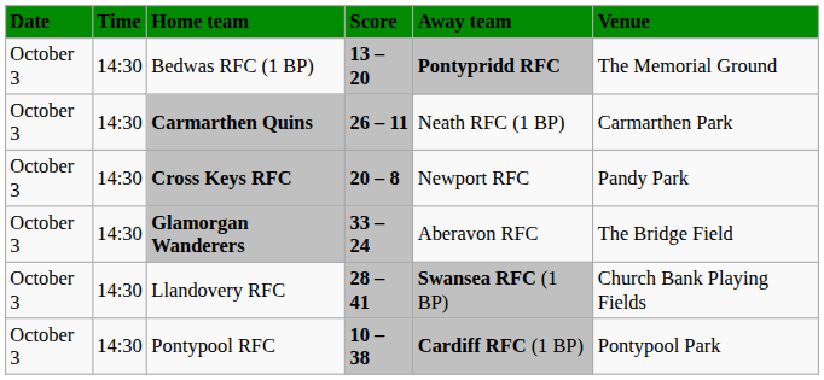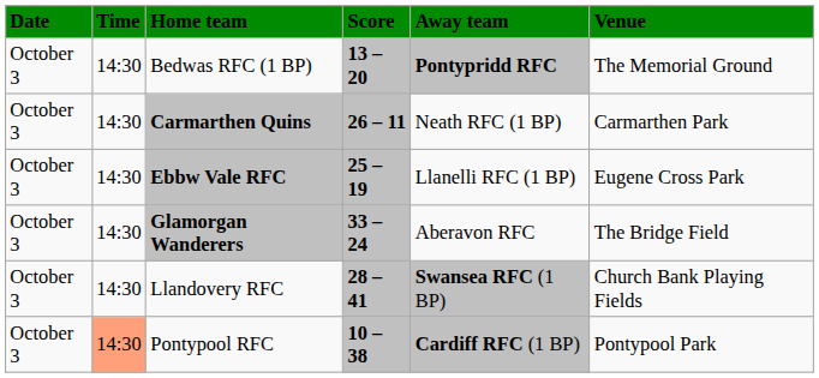 <table class="wikitable" style="margin:0.5em auto; font-size:95%">
 <tr bgcolor="#008B00">
 <td><strong>Date</strong></td>
 <td><strong>Time</strong></td>
 <td><strong>Home team</strong></td>
 <td><strong>Score</strong></td>
 <td><strong>Away team</strong></td>
 <td><strong>Venue</strong></td>
 </tr>
 <tr>
 <td>October 3</td>
 <td>14:30</td>
 <td>Bedwas RFC (1 BP)</td>
 <td bgcolor="silver"><strong>13 – 20</strong></td>
 <td bgcolor="silver"><strong>Pontypridd RFC</strong></td>
 <td>The Memorial Ground</td>
 </tr>
 <tr>
 <td>October 3</td>
 <td>14:30</td>
 <td bgcolor="silver"><strong>Carmarthen Quins</strong></td>
 <td bgcolor="silver"><strong>26 – 11</strong></td>
 <td>Neath RFC (1 BP)</td>
 <td>Carmarthen Park</td>
 </tr>
 <tr>
 <td>October 3</td>
 <td>14:30</td>
-<td bgcolor="silver"><strong>Cross Keys RFC</strong></td>
-<td bgcolor="silver"><strong>20 – 8</strong></td>
-<td>Newport RFC</td>
-<td>Pandy Park</td>
+<td bgcolor="silver"><strong>Ebbw Vale RFC</strong></td>
+<td bgcolor="silver"><strong>25 – 19</strong></td>
+<td>Llanelli RFC (1 BP)</td>
+<td>Eugene Cross Park</td>
 </tr>
 <tr>
 <td>October 3</td>
 <td>14:30</td>
 <td bgcolor="silver"><strong>Glamorgan Wanderers</strong></td>
 <td bgcolor="silver"><strong>33 – 24</strong></td>
 <td>Aberavon RFC</td>
 <td>The Bridge Field</td>
 </tr>
 <tr>
 <td>October 3</td>
 <td>14:30</td>
 <td>Llandovery RFC</td>
 <td bgcolor="silver"><strong>28 – 41</strong></td>
 <td bgcolor="silver"><strong>Swansea RFC</strong> (1 BP)</td>
 <td>Church Bank Playing Fields</td>
 </tr>
 <tr>
 <td>October 3</td>
-<td>14:30</td>
+<td style="background: lightsalmon;">14:30</td>
 <td>Pontypool RFC</td>
 <td bgcolor="silver"><strong>10 – 38</strong></td>
 <td bgcolor="silver"><strong>Cardiff RFC</strong> (1 BP)</td>
 <td>Pontypool Park</td>
 </tr>
 </table>
